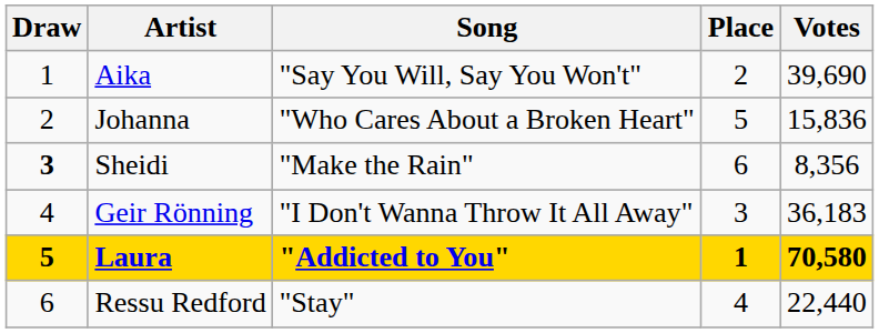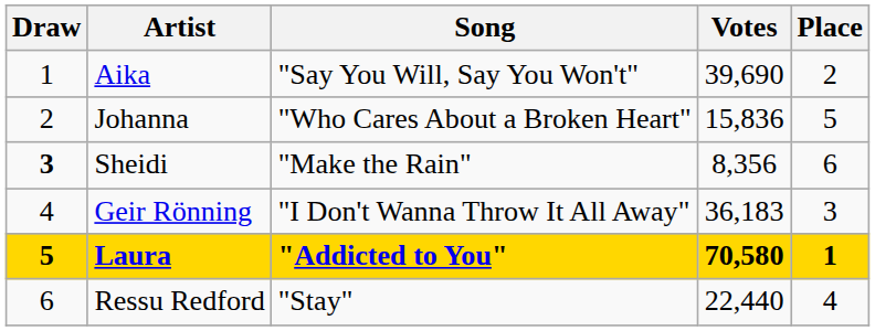 <table class="sortable wikitable" style="margin: 1em auto 1em auto; text-align:center;">
 <tr>
 <th>Draw</th>
 <th>Artist</th>
 <th>Song</th>
+<th>Votes</th>
 <th>Place</th>
-<th>Votes</th>
 </tr>
 <tr>
 <td>1</td>
 <td align="left"><a href='#'>Aika</a></td>
 <td align="left">"Say You Will, Say You Won't"</td>
+<td>39,690</td>
 <td>2</td>
-<td>39,690</td>
 </tr>
 <tr>
 <td>2</td>
 <td align="left">Johanna</td>
 <td align="left">"Who Cares About a Broken Heart"</td>
+<td>15,836</td>
 <td>5</td>
-<td>15,836</td>
 </tr>
 <tr>
 <td><strong>3</strong></td>
 <td align="left">Sheidi</td>
 <td align="left">"Make the Rain"</td>
+<td>8,356</td>
 <td>6</td>
-<td>8,356</td>
 </tr>
 <tr>
 <td>4</td>
 <td align="left"><a href='#'>Geir Rönning</a></td>
 <td align="left">"I Don't Wanna Throw It All Away"</td>
+<td>36,183</td>
 <td>3</td>
-<td>36,183</td>
 </tr>
 <tr style="font-weight:bold; background: gold;">
 <td>5</td>
 <td align="left"><a href='#'>Laura</a></td>
 <td align="left">"<a href='#'>Addicted to You</a>"</td>
+<td>70,580</td>
 <td>1</td>
-<td>70,580</td>
 </tr>
 <tr>
 <td>6</td>
 <td align="left">Ressu Redford</td>
 <td align="left">"Stay"</td>
+<td>22,440</td>
 <td>4</td>
-<td>22,440</td>
 </tr>
 </table>
